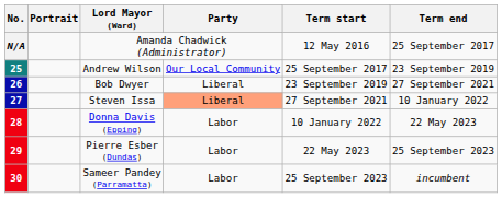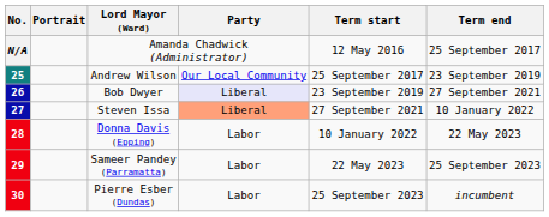 <table class="wikitable">
 <tr>
 <th>No.</th>
 <th>Portrait</th>
 <th>Lord Mayor <br> <small> (Ward) </small></th>
 <th>Party</th>
 <th>Term start</th>
 <th>Term end</th>
 </tr>
 <tr>
 <th style="background:#; color:black"><em>N/A</em></th>
 <td align="center"></td>
 <td colspan=2; align="center">Amanda Chadwick <br> <em>(Administrator)</em></td>
 <td align="center">12 May 2016</td>
 <td align="center">25 September 2017</td>
 </tr>
 <tr>
 <th style="background:#118080; color:white">25</th>
 <td align="center"></td>
 <td align="center">Andrew Wilson</td>
 <td align="center"><a href='#'>Our Local Community</a></td>
 <td align="center">25 September 2017</td>
 <td align="center">23 September 2019</td>
 </tr>
 <tr>
 <th style="background:#080CAB; color:white">26</th>
 <td align="center"></td>
 <td align="center">Bob Dwyer</td>
-<td align="center">Liberal</td>
+<td align="center" style="background: lavender;">Liberal</td>
 <td align="center">23 September 2019</td>
 <td align="center">27 September 2021</td>
 </tr>
 <tr>
 <th style="background:#080CAB; color:white">27</th>
 <td align="center"></td>
 <td align="center">Steven Issa</td>
 <td align="center" style="background: lightsalmon;">Liberal</td>
 <td align="center">27 September 2021</td>
 <td align="center">10 January 2022</td>
 </tr>
 <tr>
 <th style="background:#F00011; color:white">28</th>
 <td align="center"></td>
 <td align="center"><a href='#'>Donna Davis</a> <br> <small> (<a href='#'>Epping</a>) </small></td>
 <td align="center">Labor</td>
 <td align="center">10 January 2022</td>
 <td align="center">22 May 2023</td>
 </tr>
 <tr>
 <th style="background:#F00011; color:white">29</th>
 <td align="center"></td>
-<td align="center">Pierre Esber <br> <small> (<a href='#'>Dundas</a>) </small></td>
+<td align="center">Sameer Pandey <br> <small> (<a href='#'>Parramatta</a>) </small></td>
 <td align="center">Labor</td>
 <td align="center">22 May 2023</td>
 <td align="center">25 September 2023</td>
 </tr>
 <tr>
 <th style="background:#F00011; color:white">30</th>
 <td align="center"></td>
-<td align="center">Sameer Pandey <br> <small> (<a href='#'>Parramatta</a>) </small></td>
+<td align="center">Pierre Esber <br> <small> (<a href='#'>Dundas</a>) </small></td>
 <td align="center">Labor</td>
 <td align="center">25 September 2023</td>
 <td align="center"><em>incumbent</em></td>
 </tr>
 </table>
